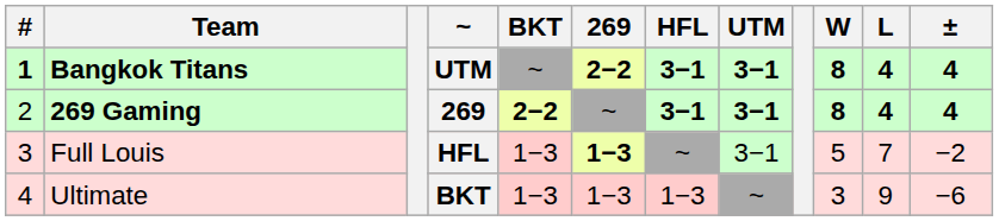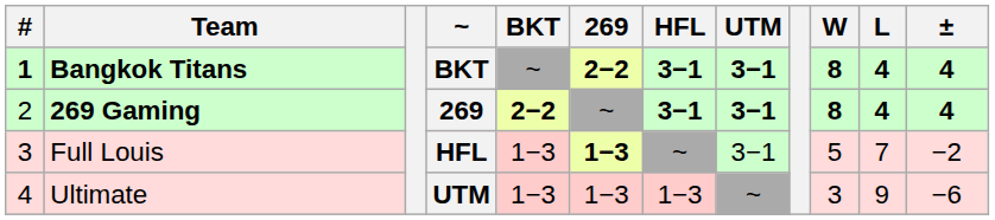 <table class="wikitable" style="font-size: 95%; text-align: center">
 <tr>
 <th width="15">#</th>
 <th style="width:200px;">Team</th>
 <th rowspan="5" style="width:5px;;"></th>
 <th>~</th>
 <th style="width:35px;" title="">BKT</th>
 <th style="width:35px;" title="">269</th>
 <th style="width:35px;" title="">HFL</th>
 <th style="width:35px;" title="">UTM</th>
 <th rowspan="5" style="width:5px;;"></th>
 <th style="width:20px;" title="Wins">W</th>
 <th style="width:20px;" title="Losses">L</th>
 <th style="width:40px;">±</th>
 </tr>
 <tr style="background:#cfc;">
 <td><strong>1</strong></td>
 <td style="text-align: left"><strong> Bangkok Titans</strong></td>
-<th>UTM</th>
+<th>BKT</th>
 <td style="background-color:#aaaaaa">~</td>
 <td style="background-color:#efa"><strong>2−2</strong></td>
 <td style="background-color:#ccffcc"><strong>3−1</strong></td>
 <td style="background-color:#ccffcc"><strong>3−1</strong></td>
 <td><strong>8</strong></td>
 <td><strong>4</strong></td>
 <td><strong>4</strong></td>
 </tr>
 <tr style="background:#cfc;">
 <td>2</td>
 <td style="text-align: left"><strong> 269 Gaming</strong></td>
 <th>269</th>
 <td style="background-color:#efa"><strong>2−2</strong></td>
 <td style="background-color:#aaaaaa">~</td>
 <td style="background-color:#ccffcc"><strong>3−1</strong></td>
 <td style="background-color:#ccffcc"><strong>3−1</strong></td>
 <td><strong>8</strong></td>
 <td><strong>4</strong></td>
 <td><strong>4</strong></td>
 </tr>
 <tr style="background:#ffdbdb;">
 <td>3</td>
 <td style="text-align: left"> Full Louis</td>
 <th>HFL</th>
 <td style="background-color:#ffcccc">1−3</td>
 <td style="background-color:#efa"><strong>1−3</strong></td>
 <td style="background-color:#aaaaaa">~</td>
 <td style="background-color:#ccffcc">3−1</td>
 <td>5</td>
 <td>7</td>
 <td>−2</td>
 </tr>
 <tr style="background:#ffdbdb;">
 <td>4</td>
 <td style="text-align: left"> Ultimate</td>
-<th>BKT</th>
+<th>UTM</th>
 <td style="background-color:#ffcccc">1−3</td>
 <td style="background-color:#ffcccc">1−3</td>
 <td style="background-color:#ffcccc">1−3</td>
 <td style="background-color:#aaaaaa">~</td>
 <td>3</td>
 <td>9</td>
 <td>−6</td>
 </tr>
 </table>
